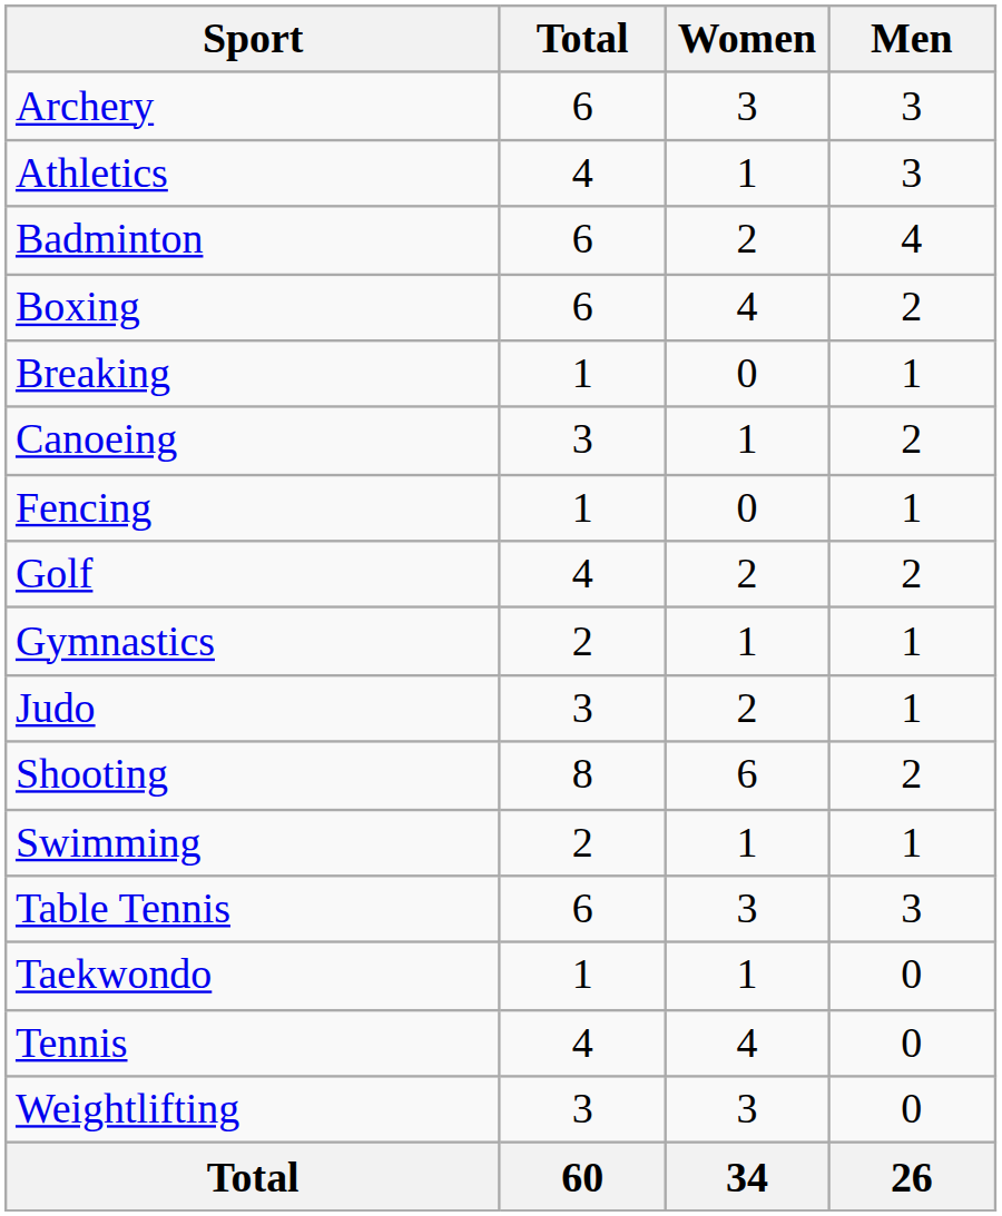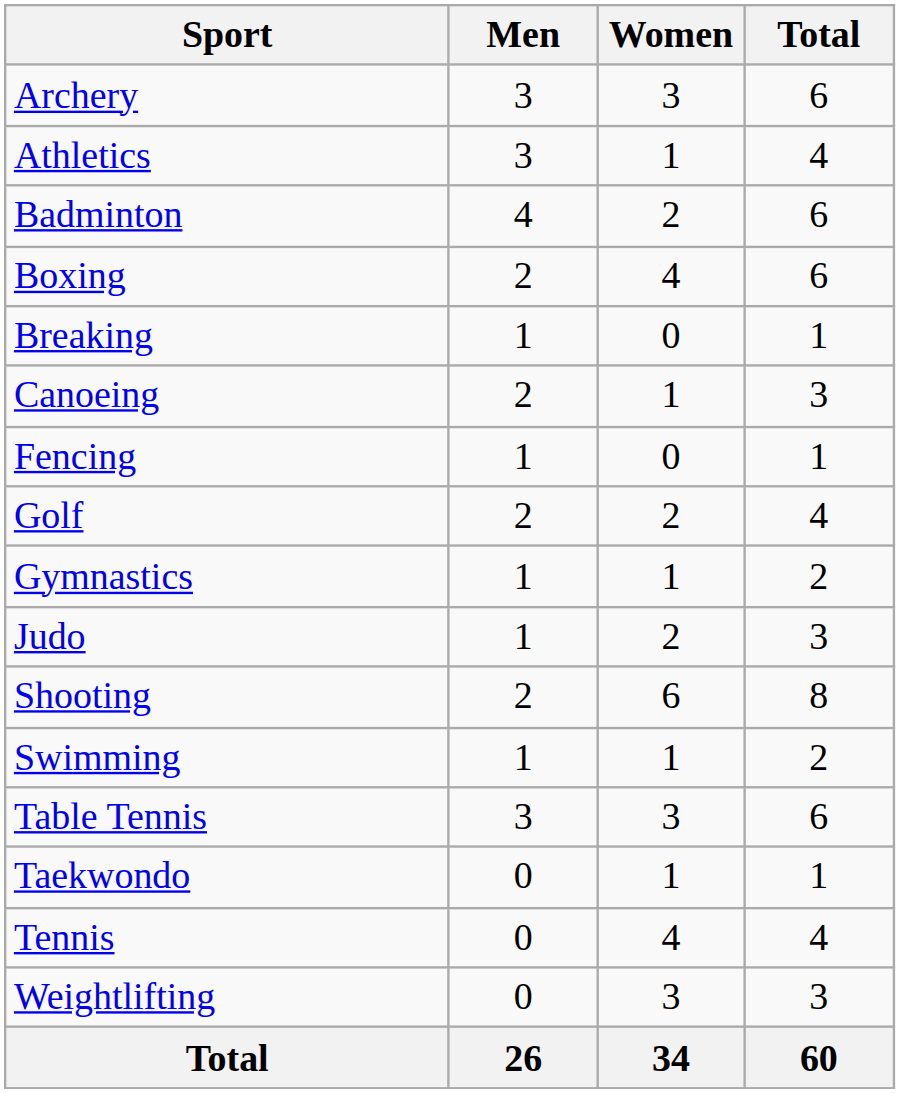 <table class="wikitable sortable" style="text-align:center;">
 <tr>
 <th width=180>Sport</th>
+<th width=55>Men</th>
+<th width=55>Women</th>
 <th width=55>Total</th>
-<th width=55>Women</th>
-<th width=55>Men</th>
 </tr>
 <tr>
 <td align=left><a href='#'>Archery</a></td>
-<td>6</td>
 <td>3</td>
 <td>3</td>
+<td>6</td>
 </tr>
 <tr>
 <td align=left><a href='#'>Athletics</a></td>
+<td>3</td>
+<td>1</td>
 <td>4</td>
-<td>1</td>
-<td>3</td>
 </tr>
 <tr>
 <td align=left><a href='#'>Badminton</a></td>
+<td>4</td>
+<td>2</td>
 <td>6</td>
-<td>2</td>
-<td>4</td>
 </tr>
 <tr>
 <td align=left><a href='#'>Boxing</a></td>
+<td>2</td>
+<td>4</td>
 <td>6</td>
-<td>4</td>
-<td>2</td>
 </tr>
 <tr>
 <td align=left><a href='#'>Breaking</a></td>
 <td>1</td>
 <td>0</td>
 <td>1</td>
 </tr>
 <tr>
 <td align=left><a href='#'>Canoeing</a></td>
+<td>2</td>
+<td>1</td>
 <td>3</td>
-<td>1</td>
-<td>2</td>
 </tr>
 <tr>
 <td align=left><a href='#'>Fencing</a></td>
 <td>1</td>
 <td>0</td>
 <td>1</td>
 </tr>
 <tr>
 <td align=left><a href='#'>Golf</a></td>
+<td>2</td>
+<td>2</td>
 <td>4</td>
-<td>2</td>
+</tr>
+<tr>
+<td align=left><a href='#'>Gymnastics</a></td>
+<td>1</td>
+<td>1</td>
 <td>2</td>
 </tr>
 <tr>
-<td align=left><a href='#'>Gymnastics</a></td>
+<td align=left><a href='#'>Judo</a></td>
+<td>1</td>
 <td>2</td>
+<td>3</td>
+</tr>
+<tr>
+<td align=left><a href='#'>Shooting</a></td>
+<td>2</td>
+<td>6</td>
+<td>8</td>
+</tr>
+<tr>
+<td align=left><a href='#'>Swimming</a></td>
+<td>1</td>
+<td>1</td>
+<td>2</td>
+</tr>
+<tr>
+<td align=left><a href='#'>Table Tennis</a></td>
+<td>3</td>
+<td>3</td>
+<td>6</td>
+</tr>
+<tr>
+<td align=left><a href='#'>Taekwondo</a></td>
+<td>0</td>
 <td>1</td>
 <td>1</td>
 </tr>
 <tr>
-<td align=left><a href='#'>Judo</a></td>
-<td>3</td>
-<td>2</td>
-<td>1</td>
+<td align=left><a href='#'>Tennis</a></td>
+<td>0</td>
+<td>4</td>
+<td>4</td>
 </tr>
 <tr>
-<td align=left><a href='#'>Shooting</a></td>
-<td>8</td>
-<td>6</td>
-<td>2</td>
-</tr>
-<tr>
-<td align=left><a href='#'>Swimming</a></td>
-<td>2</td>
-<td>1</td>
-<td>1</td>
-</tr>
-<tr>
-<td align=left><a href='#'>Table Tennis</a></td>
-<td>6</td>
+<td align=left><a href='#'>Weightlifting</a></td>
+<td>0</td>
 <td>3</td>
 <td>3</td>
 </tr>
 <tr>
-<td align=left><a href='#'>Taekwondo</a></td>
-<td>1</td>
-<td>1</td>
-<td>0</td>
-</tr>
-<tr>
-<td align=left><a href='#'>Tennis</a></td>
-<td>4</td>
-<td>4</td>
-<td>0</td>
-</tr>
-<tr>
-<td align=left><a href='#'>Weightlifting</a></td>
-<td>3</td>
-<td>3</td>
-<td>0</td>
-</tr>
-<tr>
 <th>Total</th>
+<th>26</th>
+<th>34</th>
 <th>60</th>
-<th>34</th>
-<th>26</th>
 </tr>
 </table>
